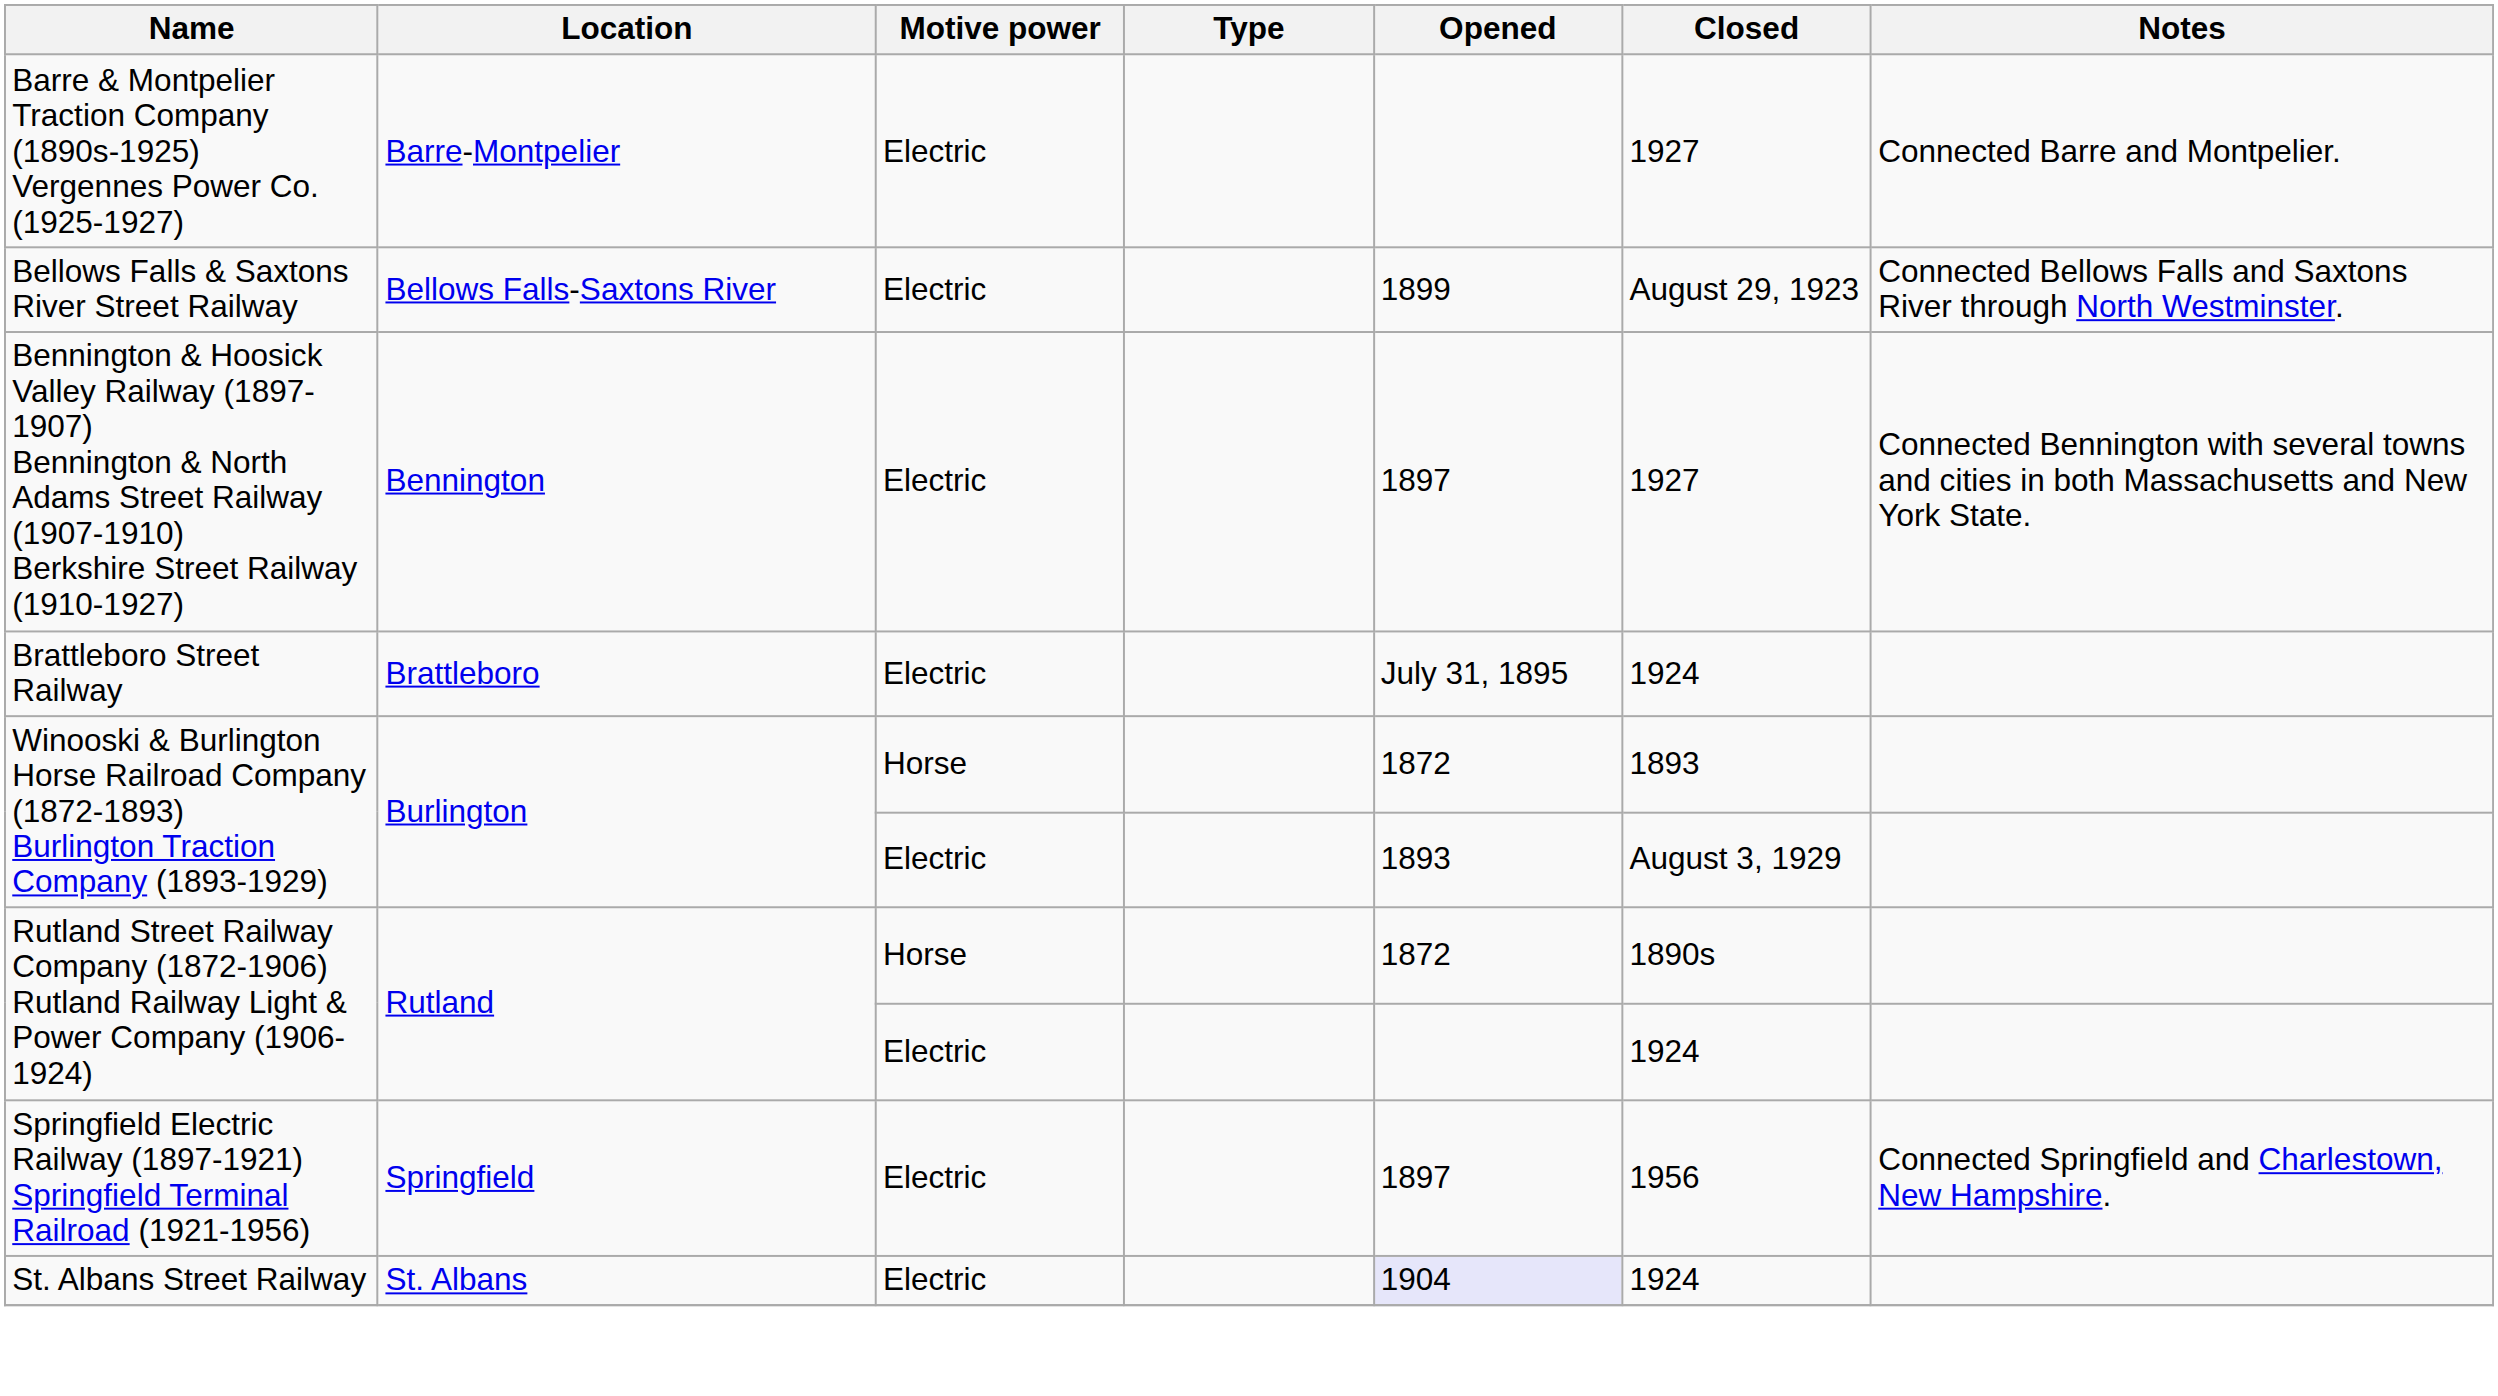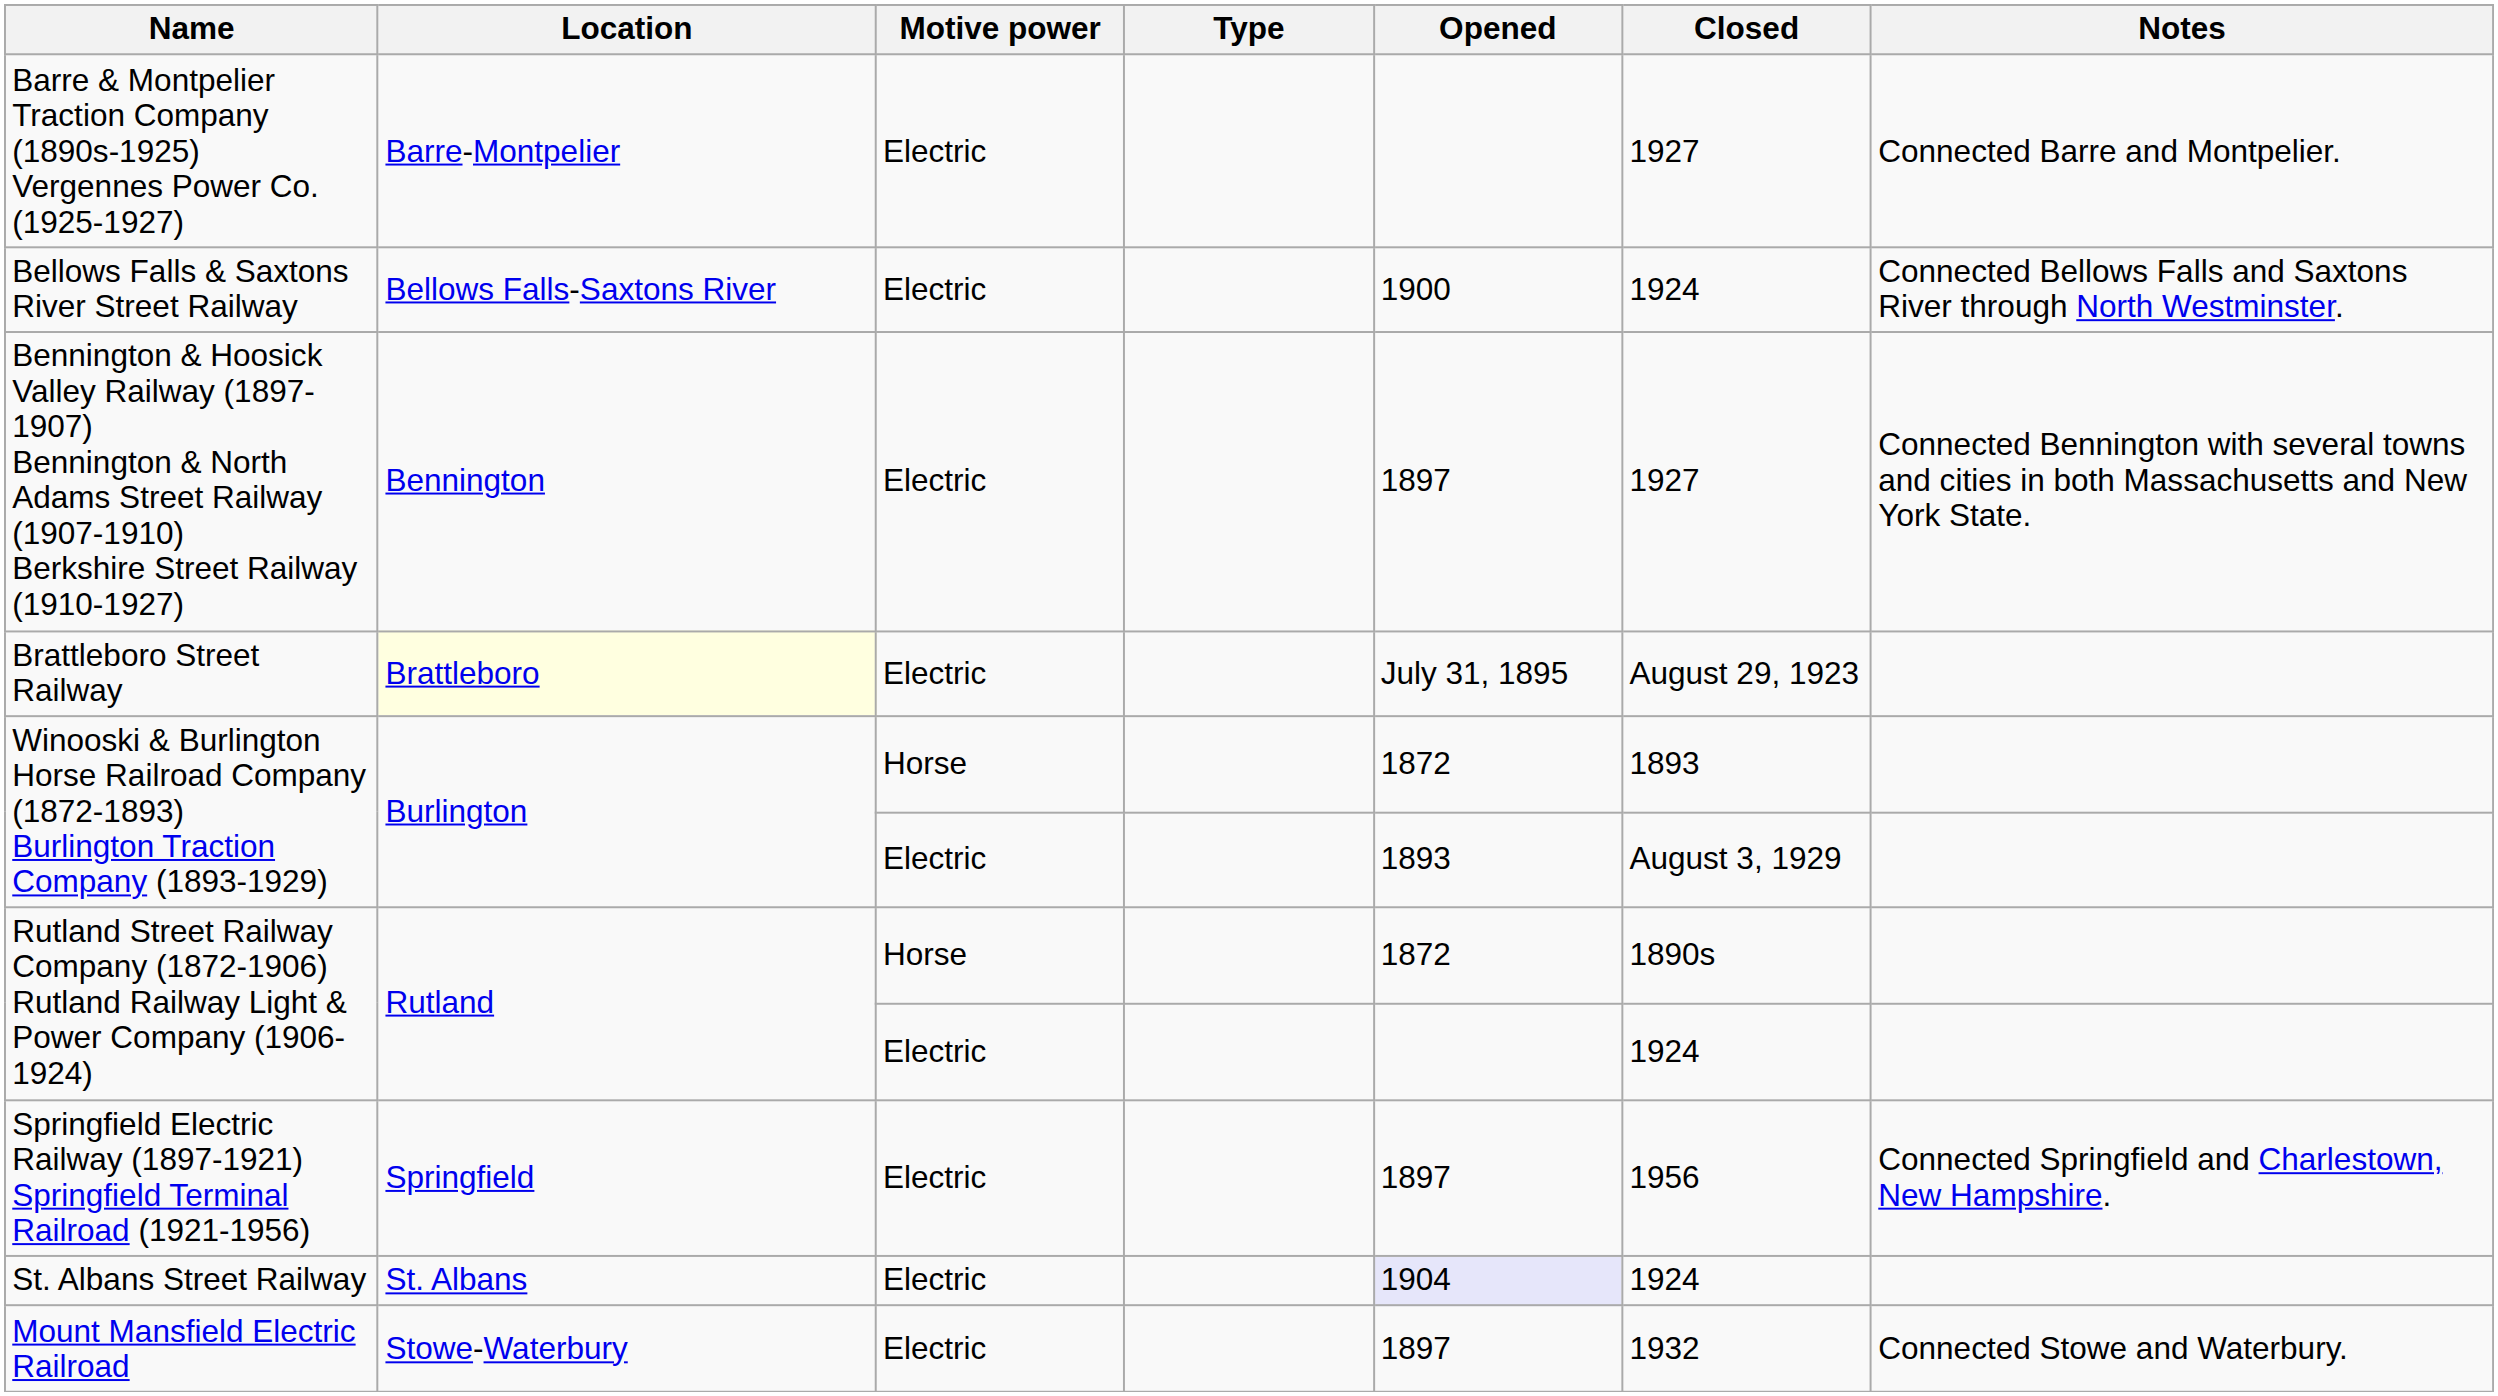 <table class="wikitable sortable" width=100%>
 <tr>
 <th width=15%>Name</th>
 <th width=20%>Location</th>
 <th width=10%>Motive power</th>
 <th width=10%>Type</th>
 <th width=10%>Opened</th>
 <th width=10%>Closed</th>
 <th class="unsortable" width=25%>Notes</th>
 </tr>
 <tr>
 <td>Barre & Montpelier Traction Company (1890s-1925)<br>Vergennes Power Co. (1925-1927)</td>
 <td><a href='#'>Barre</a>-<a href='#'>Montpelier</a></td>
 <td>Electric</td>
 <td> </td>
 <td></td>
 <td>1927</td>
 <td>Connected Barre and Montpelier.</td>
 </tr>
 <tr>
 <td>Bellows Falls & Saxtons River Street Railway</td>
 <td><a href='#'>Bellows Falls</a>-<a href='#'>Saxtons River</a></td>
 <td>Electric</td>
 <td> </td>
-<td>1899</td>
-<td>August 29, 1923</td>
+<td>1900</td>
+<td>1924</td>
 <td>Connected Bellows Falls and Saxtons River through <a href='#'>North Westminster</a>.</td>
 </tr>
 <tr>
 <td>Bennington & Hoosick Valley Railway (1897-1907)<br>Bennington & North Adams Street Railway (1907-1910)<br>Berkshire Street Railway (1910-1927)</td>
 <td><a href='#'>Bennington</a></td>
 <td>Electric</td>
 <td> </td>
 <td>1897</td>
 <td>1927</td>
 <td>Connected Bennington with several towns and cities in both Massachusetts and New York State.</td>
 </tr>
 <tr>
 <td>Brattleboro Street Railway</td>
-<td><a href='#'>Brattleboro</a></td>
+<td style="background: lightyellow;"><a href='#'>Brattleboro</a></td>
 <td>Electric</td>
 <td> </td>
 <td>July 31, 1895</td>
-<td>1924</td>
+<td>August 29, 1923</td>
 <td> </td>
 </tr>
 <tr>
 <td rowspan="2">Winooski & Burlington Horse Railroad Company (1872-1893)<br><a href='#'>Burlington Traction Company</a> (1893-1929)</td>
 <td rowspan="2"><a href='#'>Burlington</a></td>
 <td>Horse</td>
 <td> </td>
 <td>1872</td>
 <td>1893</td>
 <td></td>
 </tr>
 <tr>
 <td>Electric</td>
 <td> </td>
 <td>1893</td>
 <td>August 3, 1929</td>
 <td> </td>
 </tr>
 <tr>
 <td rowspan="2">Rutland Street Railway Company (1872-1906)<br>Rutland Railway Light & Power Company (1906-1924)</td>
 <td rowspan="2"><a href='#'>Rutland</a></td>
 <td>Horse</td>
 <td> </td>
 <td>1872</td>
 <td>1890s</td>
 <td> </td>
 </tr>
 <tr>
 <td>Electric</td>
 <td> </td>
 <td></td>
 <td>1924</td>
 <td> </td>
 </tr>
 <tr>
 <td>Springfield Electric Railway (1897-1921)<br><a href='#'>Springfield Terminal Railroad</a> (1921-1956)</td>
 <td><a href='#'>Springfield</a></td>
 <td>Electric</td>
 <td> </td>
 <td>1897</td>
 <td>1956</td>
 <td>Connected Springfield and <a href='#'>Charlestown, New Hampshire</a>.</td>
 </tr>
 <tr>
 <td>St. Albans Street Railway</td>
 <td><a href='#'>St. Albans</a></td>
 <td>Electric</td>
 <td> </td>
 <td style="background: lavender;">1904</td>
 <td>1924</td>
 <td> </td>
 </tr>
 <tr>
+<td><a href='#'>Mount Mansfield Electric Railroad</a></td>
+<td><a href='#'>Stowe</a>-<a href='#'>Waterbury</a></td>
+<td>Electric</td>
+<td> </td>
+<td>1897</td>
+<td>1932</td>
+<td>Connected Stowe and Waterbury.</td>
+</tr>
+<tr>
 </tr>
 </table>
